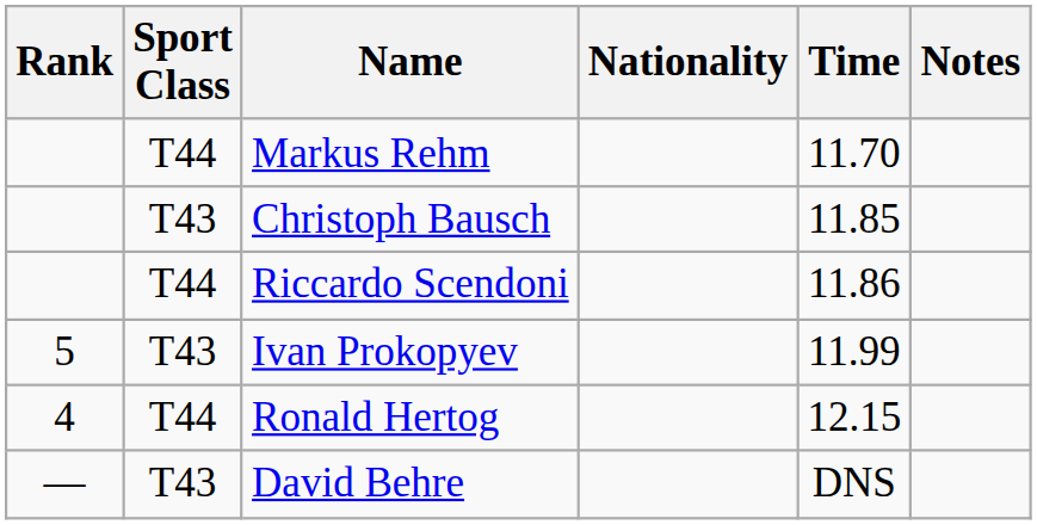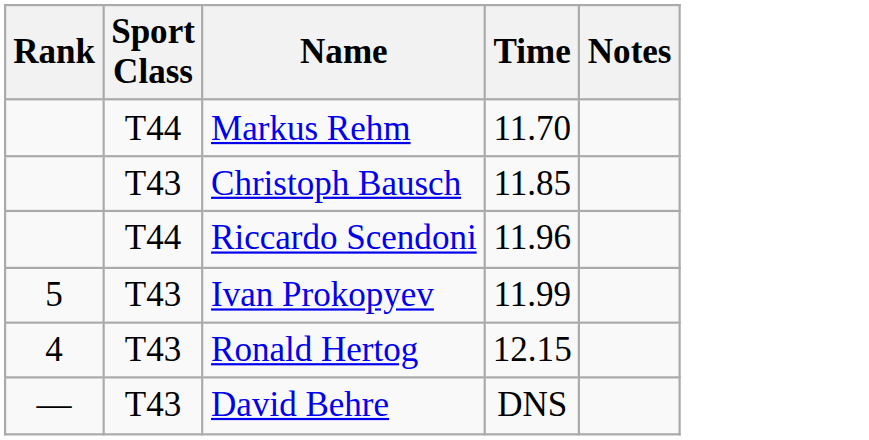 <table class="wikitable sortable" style="text-align:center">
 <tr>
 <th>Rank</th>
 <th>Sport<br>Class</th>
 <th>Name</th>
-<th>Nationality</th>
 <th>Time</th>
 <th>Notes</th>
 </tr>
 <tr>
 <td></td>
 <td>T44</td>
 <td align=left><a href='#'>Markus Rehm</a></td>
-<td align=left></td>
 <td>11.70</td>
 <td></td>
 </tr>
 <tr>
 <td></td>
 <td>T43</td>
 <td align=left><a href='#'>Christoph Bausch</a></td>
-<td align=left></td>
 <td>11.85</td>
 <td></td>
 </tr>
 <tr>
 <td></td>
 <td>T44</td>
 <td align=left><a href='#'>Riccardo Scendoni</a></td>
-<td align=left></td>
-<td>11.86</td>
+<td>11.96</td>
 <td></td>
 </tr>
 <tr>
 <td>5</td>
 <td>T43</td>
 <td align=left><a href='#'>Ivan Prokopyev</a></td>
-<td align=left></td>
 <td>11.99</td>
 <td></td>
 </tr>
 <tr>
 <td>4</td>
-<td>T44</td>
+<td>T43</td>
 <td align=left><a href='#'>Ronald Hertog</a></td>
-<td align=left></td>
 <td>12.15</td>
 <td></td>
 </tr>
 <tr>
 <td>—</td>
 <td>T43</td>
 <td align=left><a href='#'>David Behre</a></td>
-<td align=left></td>
 <td>DNS</td>
 <td></td>
 </tr>
 </table>
